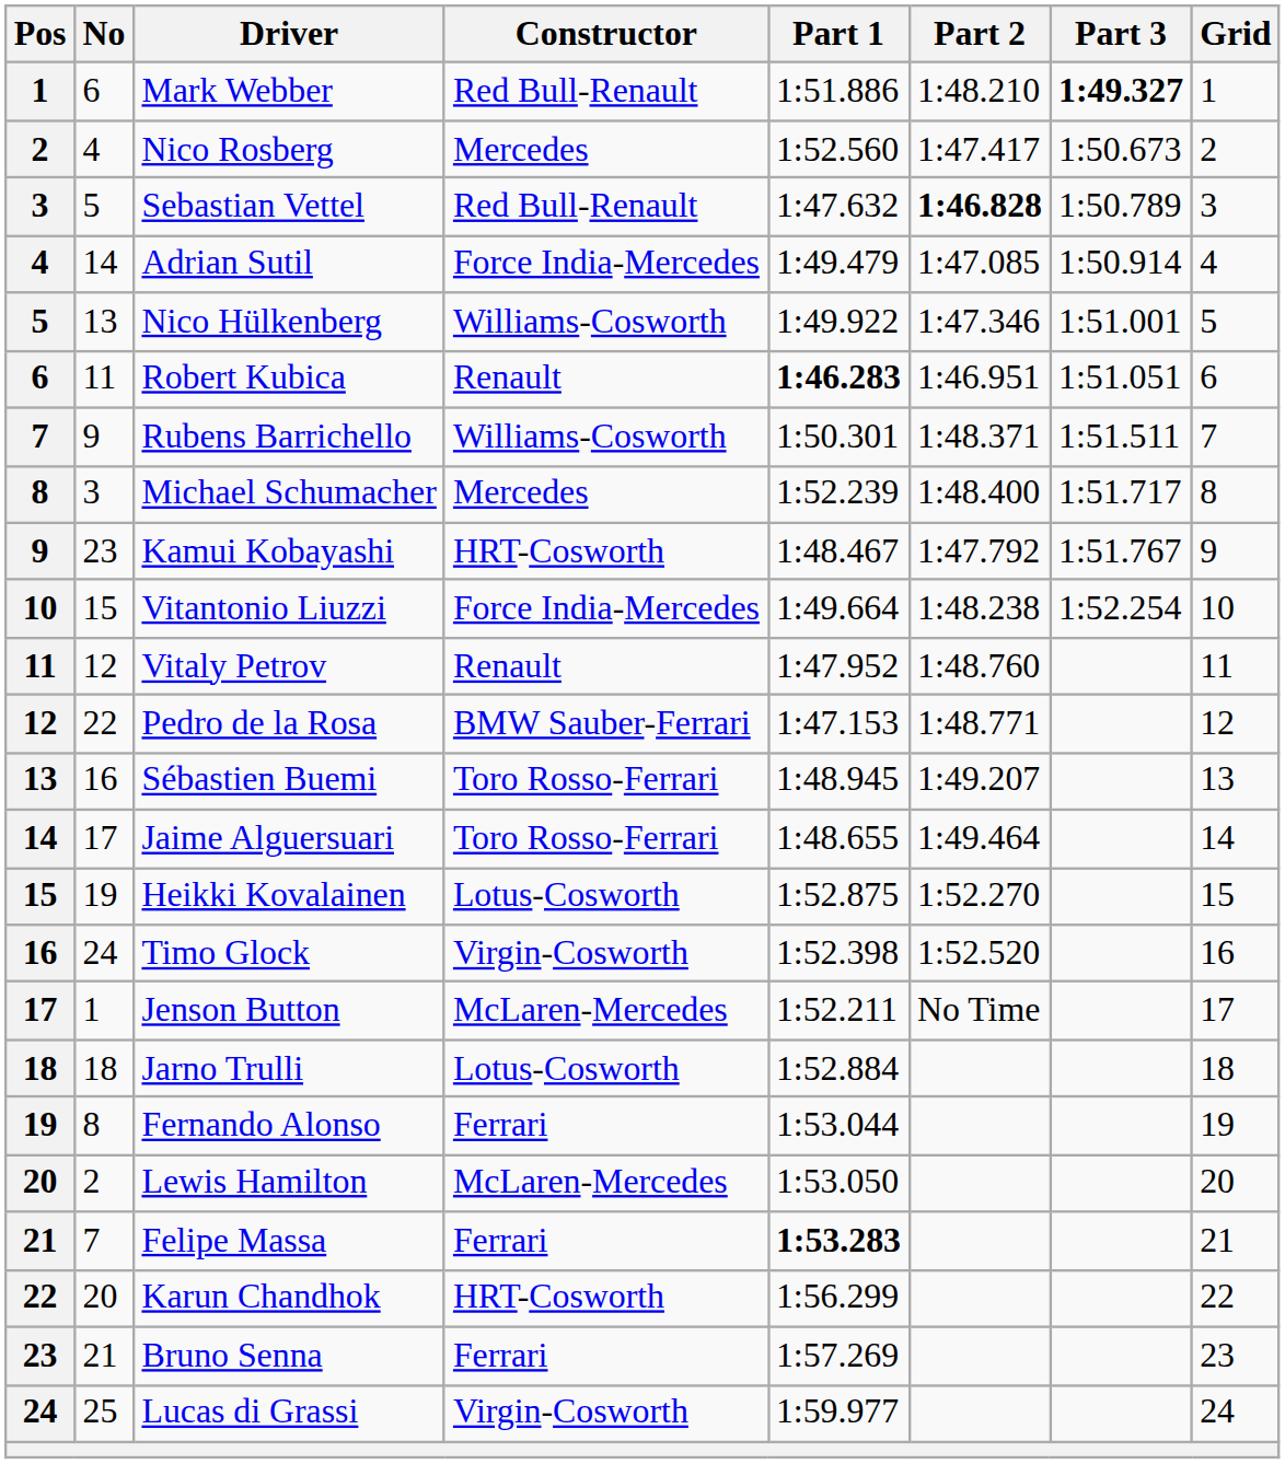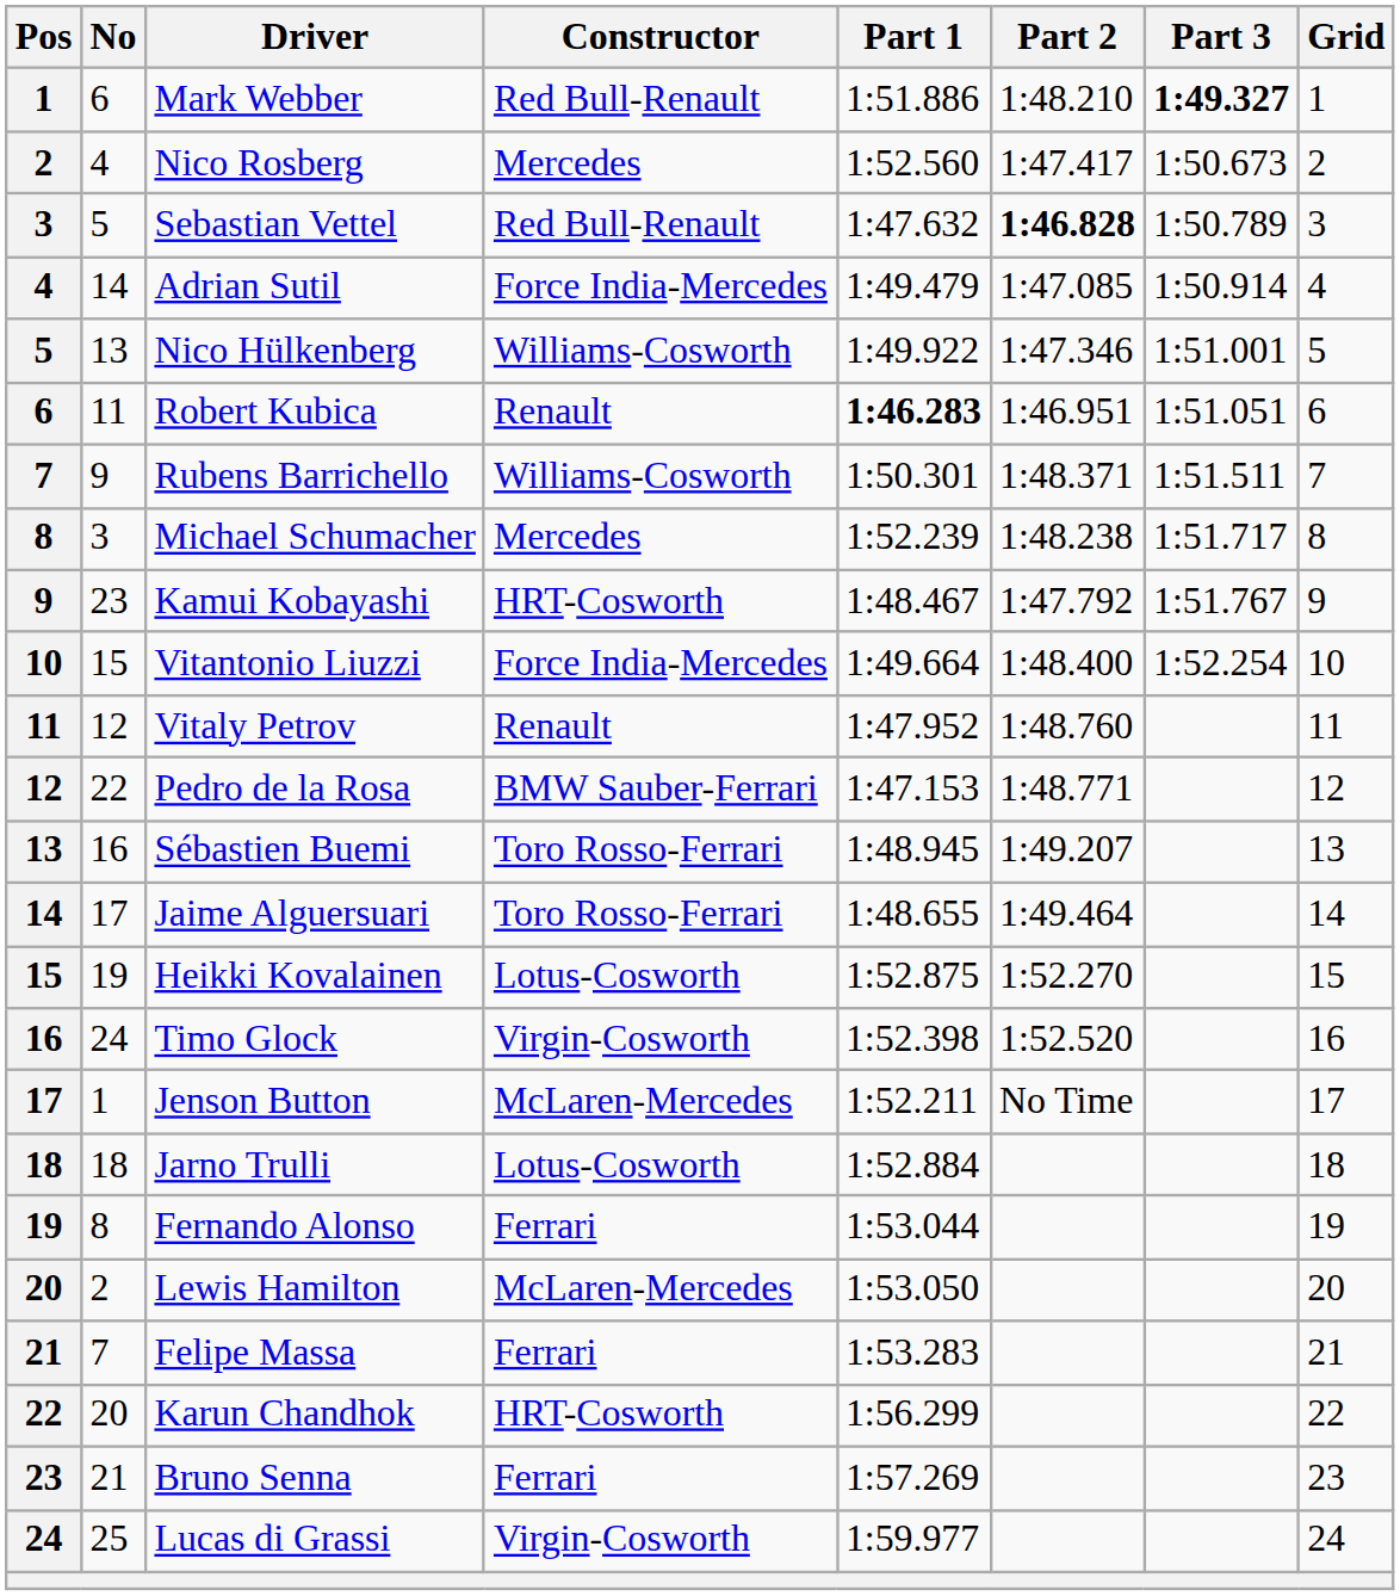 <table class="wikitable sortable" style="font-size: 85%">
 <tr>
 <th>Pos</th>
 <th>No</th>
 <th>Driver</th>
 <th>Constructor</th>
 <th>Part 1</th>
 <th>Part 2</th>
 <th>Part 3</th>
 <th>Grid</th>
 </tr>
 <tr>
 <th>1</th>
 <td>6</td>
 <td> <a href='#'>Mark Webber</a></td>
 <td><a href='#'>Red Bull</a>-<a href='#'>Renault</a></td>
 <td>1:51.886</td>
 <td>1:48.210</td>
 <td><strong>1:49.327</strong></td>
 <td>1</td>
 </tr>
 <tr>
 <th>2</th>
 <td>4</td>
 <td> <a href='#'>Nico Rosberg</a></td>
 <td><a href='#'>Mercedes</a></td>
 <td>1:52.560</td>
 <td>1:47.417</td>
 <td>1:50.673</td>
 <td>2</td>
 </tr>
 <tr>
 <th>3</th>
 <td>5</td>
 <td> <a href='#'>Sebastian Vettel</a></td>
 <td><a href='#'>Red Bull</a>-<a href='#'>Renault</a></td>
 <td>1:47.632</td>
 <td><strong>1:46.828</strong></td>
 <td>1:50.789</td>
 <td>3</td>
 </tr>
 <tr>
 <th>4</th>
 <td>14</td>
 <td> <a href='#'>Adrian Sutil</a></td>
 <td><a href='#'>Force India</a>-<a href='#'>Mercedes</a></td>
 <td>1:49.479</td>
 <td>1:47.085</td>
 <td>1:50.914</td>
 <td>4</td>
 </tr>
 <tr>
 <th>5</th>
 <td>13</td>
 <td> <a href='#'>Nico Hülkenberg</a></td>
 <td><a href='#'>Williams</a>-<a href='#'>Cosworth</a></td>
 <td>1:49.922</td>
 <td>1:47.346</td>
 <td>1:51.001</td>
 <td>5</td>
 </tr>
 <tr>
 <th>6</th>
 <td>11</td>
 <td> <a href='#'>Robert Kubica</a></td>
 <td><a href='#'>Renault</a></td>
 <td><strong>1:46.283</strong></td>
 <td>1:46.951</td>
 <td>1:51.051</td>
 <td>6</td>
 </tr>
 <tr>
 <th>7</th>
 <td>9</td>
 <td> <a href='#'>Rubens Barrichello</a></td>
 <td><a href='#'>Williams</a>-<a href='#'>Cosworth</a></td>
 <td>1:50.301</td>
 <td>1:48.371</td>
 <td>1:51.511</td>
 <td>7</td>
 </tr>
 <tr>
 <th>8</th>
 <td>3</td>
 <td> <a href='#'>Michael Schumacher</a></td>
 <td><a href='#'>Mercedes</a></td>
 <td>1:52.239</td>
-<td>1:48.400</td>
+<td>1:48.238</td>
 <td>1:51.717</td>
 <td>8</td>
 </tr>
 <tr>
 <th>9</th>
 <td>23</td>
 <td> <a href='#'>Kamui Kobayashi</a></td>
 <td><a href='#'>HRT</a>-<a href='#'>Cosworth</a></td>
 <td>1:48.467</td>
 <td>1:47.792</td>
 <td>1:51.767</td>
 <td>9</td>
 </tr>
 <tr>
 <th>10</th>
 <td>15</td>
 <td> <a href='#'>Vitantonio Liuzzi</a></td>
 <td><a href='#'>Force India</a>-<a href='#'>Mercedes</a></td>
 <td>1:49.664</td>
-<td>1:48.238</td>
+<td>1:48.400</td>
 <td>1:52.254</td>
 <td>10</td>
 </tr>
 <tr>
 <th>11</th>
 <td>12</td>
 <td> <a href='#'>Vitaly Petrov</a></td>
 <td><a href='#'>Renault</a></td>
 <td>1:47.952</td>
 <td>1:48.760</td>
 <td></td>
 <td>11</td>
 </tr>
 <tr>
 <th>12</th>
 <td>22</td>
 <td> <a href='#'>Pedro de la Rosa</a></td>
 <td><a href='#'>BMW Sauber</a>-<a href='#'>Ferrari</a></td>
 <td>1:47.153</td>
 <td>1:48.771</td>
 <td></td>
 <td>12</td>
 </tr>
 <tr>
 <th>13</th>
 <td>16</td>
 <td> <a href='#'>Sébastien Buemi</a></td>
 <td><a href='#'>Toro Rosso</a>-<a href='#'>Ferrari</a></td>
 <td>1:48.945</td>
 <td>1:49.207</td>
 <td></td>
 <td>13</td>
 </tr>
 <tr>
 <th>14</th>
 <td>17</td>
 <td> <a href='#'>Jaime Alguersuari</a></td>
 <td><a href='#'>Toro Rosso</a>-<a href='#'>Ferrari</a></td>
 <td>1:48.655</td>
 <td>1:49.464</td>
 <td></td>
 <td>14</td>
 </tr>
 <tr>
 <th>15</th>
 <td>19</td>
 <td> <a href='#'>Heikki Kovalainen</a></td>
 <td><a href='#'>Lotus</a>-<a href='#'>Cosworth</a></td>
 <td>1:52.875</td>
 <td>1:52.270</td>
 <td></td>
 <td>15</td>
 </tr>
 <tr>
 <th>16</th>
 <td>24</td>
 <td> <a href='#'>Timo Glock</a></td>
 <td><a href='#'>Virgin</a>-<a href='#'>Cosworth</a></td>
 <td>1:52.398</td>
 <td>1:52.520</td>
 <td></td>
 <td>16</td>
 </tr>
 <tr>
 <th>17</th>
 <td>1</td>
 <td> <a href='#'>Jenson Button</a></td>
 <td><a href='#'>McLaren</a>-<a href='#'>Mercedes</a></td>
 <td>1:52.211</td>
 <td>No Time</td>
 <td></td>
 <td>17</td>
 </tr>
 <tr>
 <th>18</th>
 <td>18</td>
 <td> <a href='#'>Jarno Trulli</a></td>
 <td><a href='#'>Lotus</a>-<a href='#'>Cosworth</a></td>
 <td>1:52.884</td>
 <td></td>
 <td></td>
 <td>18</td>
 </tr>
 <tr>
 <th>19</th>
 <td>8</td>
 <td> <a href='#'>Fernando Alonso</a></td>
 <td><a href='#'>Ferrari</a></td>
 <td>1:53.044</td>
 <td></td>
 <td></td>
 <td>19</td>
 </tr>
 <tr>
 <th>20</th>
 <td>2</td>
 <td> <a href='#'>Lewis Hamilton</a></td>
 <td><a href='#'>McLaren</a>-<a href='#'>Mercedes</a></td>
 <td>1:53.050</td>
 <td></td>
 <td></td>
 <td>20</td>
 </tr>
 <tr>
 <th>21</th>
 <td>7</td>
 <td> <a href='#'>Felipe Massa</a></td>
 <td><a href='#'>Ferrari</a></td>
-<td><strong>1:53.283</strong></td>
+<td>1:53.283</td>
 <td></td>
 <td></td>
 <td>21</td>
 </tr>
 <tr>
 <th>22</th>
 <td>20</td>
 <td> <a href='#'>Karun Chandhok</a></td>
 <td><a href='#'>HRT</a>-<a href='#'>Cosworth</a></td>
 <td>1:56.299</td>
 <td></td>
 <td></td>
 <td>22</td>
 </tr>
 <tr>
 <th>23</th>
 <td>21</td>
 <td> <a href='#'>Bruno Senna</a></td>
 <td><a href='#'>Ferrari</a></td>
 <td>1:57.269</td>
 <td></td>
 <td></td>
 <td>23</td>
 </tr>
 <tr>
 <th>24</th>
 <td>25</td>
 <td> <a href='#'>Lucas di Grassi</a></td>
 <td><a href='#'>Virgin</a>-<a href='#'>Cosworth</a></td>
 <td>1:59.977</td>
 <td></td>
 <td></td>
 <td>24</td>
 </tr>
 <tr>
 <th colspan="8"></th>
 </tr>
 </table>
